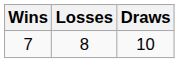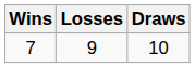 <table class="wikitable">
 <tr>
 <th>Wins</th>
 <th>Losses</th>
 <th>Draws</th>
 </tr>
 <tr>
 <td align=center>7</td>
-<td align=center>8</td>
+<td align=center>9</td>
 <td align=center>10</td>
 </tr>
 </table>
